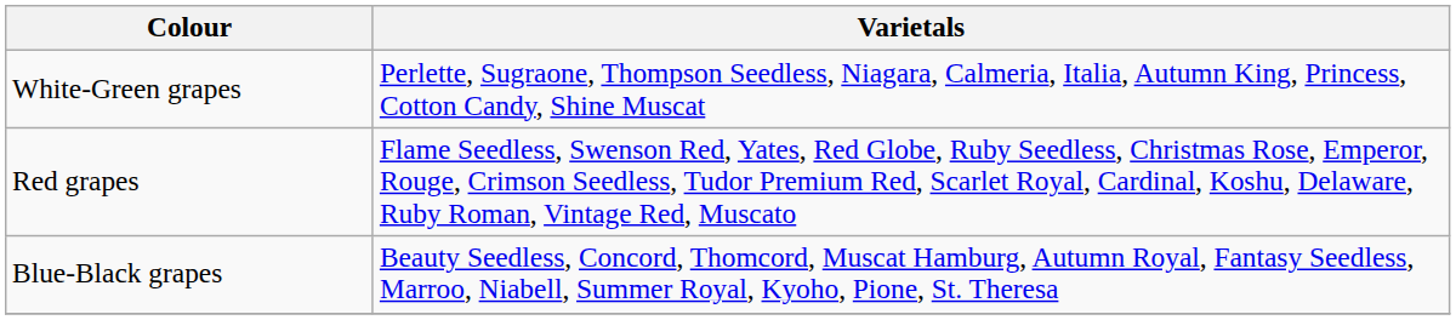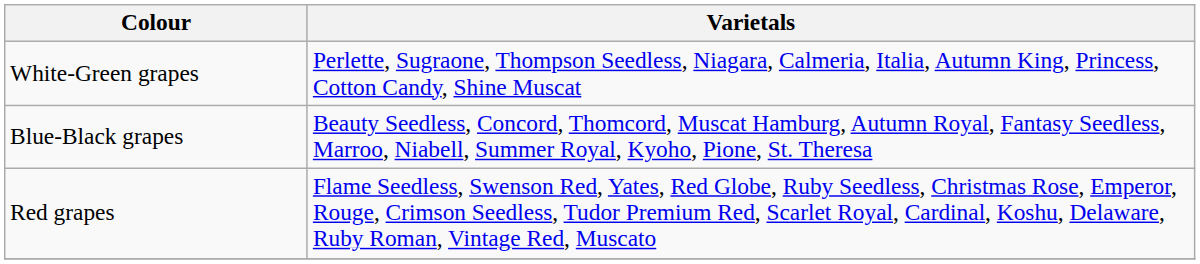 <table class="wikitable sortable">
 <tr>
 <th scope="col" width="200px">Colour</th>
 <th scope="col" width="600px">Varietals</th>
 </tr>
 <tr>
 <td>White-Green grapes</td>
 <td><a href='#'>Perlette</a>, <a href='#'>Sugraone</a>, <a href='#'>Thompson Seedless</a>, <a href='#'>Niagara</a>, <a href='#'>Calmeria</a>, <a href='#'>Italia</a>, <a href='#'>Autumn King</a>, <a href='#'>Princess</a>, <a href='#'>Cotton Candy</a>, <a href='#'>Shine Muscat</a></td>
 </tr>
 <tr>
+<td>Blue-Black grapes</td>
+<td><a href='#'>Beauty Seedless</a>, <a href='#'>Concord</a>, <a href='#'>Thomcord</a>, <a href='#'>Muscat Hamburg</a>, <a href='#'>Autumn Royal</a>, <a href='#'>Fantasy Seedless</a>, <a href='#'>Marroo</a>, <a href='#'>Niabell</a>, <a href='#'>Summer Royal</a>, <a href='#'>Kyoho</a>, <a href='#'>Pione</a>, <a href='#'>St. Theresa</a></td>
+</tr>
+<tr>
 <td>Red grapes</td>
 <td><a href='#'>Flame Seedless</a>, <a href='#'>Swenson Red</a>, <a href='#'>Yates</a>, <a href='#'>Red Globe</a>, <a href='#'>Ruby Seedless</a>, <a href='#'>Christmas Rose</a>, <a href='#'>Emperor</a>, <a href='#'>Rouge</a>, <a href='#'>Crimson Seedless</a>, <a href='#'>Tudor Premium Red</a>, <a href='#'>Scarlet Royal</a>, <a href='#'>Cardinal</a>, <a href='#'>Koshu</a>, <a href='#'>Delaware</a>, <a href='#'>Ruby Roman</a>, <a href='#'>Vintage Red</a>, <a href='#'>Muscato</a></td>
 </tr>
 <tr>
-<td>Blue-Black grapes</td>
-<td><a href='#'>Beauty Seedless</a>, <a href='#'>Concord</a>, <a href='#'>Thomcord</a>, <a href='#'>Muscat Hamburg</a>, <a href='#'>Autumn Royal</a>, <a href='#'>Fantasy Seedless</a>, <a href='#'>Marroo</a>, <a href='#'>Niabell</a>, <a href='#'>Summer Royal</a>, <a href='#'>Kyoho</a>, <a href='#'>Pione</a>, <a href='#'>St. Theresa</a></td>
-</tr>
-<tr>
 </tr>
 </table>
